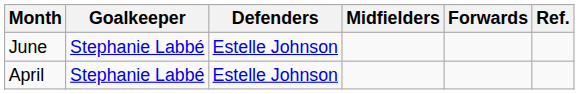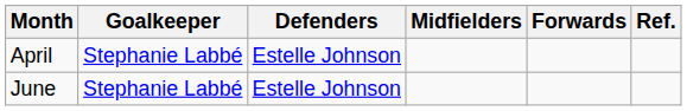 <table class="wikitable">
 <tr>
 <th>Month</th>
 <th>Goalkeeper</th>
 <th>Defenders</th>
 <th>Midfielders</th>
 <th>Forwards</th>
 <th>Ref.</th>
 </tr>
 <tr>
+<td>April</td>
+<td> <a href='#'>Stephanie Labbé</a></td>
+<td> <a href='#'>Estelle Johnson</a></td>
+<td></td>
+<td></td>
+<td></td>
+</tr>
+<tr>
 <td>June</td>
 <td> <a href='#'>Stephanie Labbé</a></td>
 <td> <a href='#'>Estelle Johnson</a></td>
 <td></td>
 <td></td>
 <td></td>
 </tr>
-<tr>
-<td>April</td>
-<td> <a href='#'>Stephanie Labbé</a></td>
-<td> <a href='#'>Estelle Johnson</a></td>
-<td></td>
-<td></td>
-<td></td>
-</tr>
 </table>
